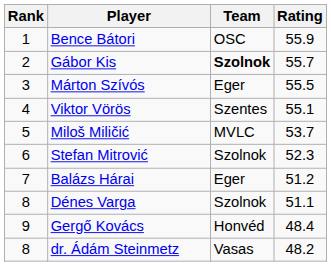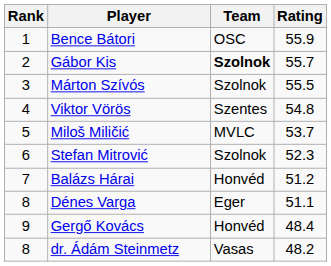 <table class="wikitable" style="text-align:center">
 <tr>
 <th>Rank</th>
 <th width="170">Player</th>
 <th>Team</th>
 <th>Rating</th>
 </tr>
 <tr>
 <td rowspan="1">1</td>
 <td align="left"> <a href='#'>Bence Bátori</a></td>
 <td align="left"> OSC</td>
 <td>55.9</td>
 </tr>
 <tr>
 <td rowspan="1">2</td>
 <td align="left"> <a href='#'>Gábor Kis</a></td>
 <td align="left"><strong> Szolnok</strong></td>
 <td>55.7</td>
 </tr>
 <tr>
 <td rowspan="1">3</td>
 <td align="left"> <a href='#'>Márton Szívós</a></td>
-<td align="left"> Eger</td>
+<td align="left"> Szolnok</td>
 <td>55.5</td>
 </tr>
 <tr>
 <td rowspan="1">4</td>
 <td align="left"> <a href='#'>Viktor Vörös</a></td>
 <td align="left"> Szentes</td>
-<td>55.1</td>
+<td>54.8</td>
 </tr>
 <tr>
 <td rowspan="1">5</td>
 <td align="left"> <a href='#'>Miloš Miličić</a></td>
 <td align="left"> MVLC</td>
 <td>53.7</td>
 </tr>
 <tr>
 <td rowspan="1">6</td>
 <td align="left"> <a href='#'>Stefan Mitrović</a></td>
 <td align="left"> Szolnok</td>
 <td>52.3</td>
 </tr>
 <tr>
 <td rowspan="1">7</td>
 <td align="left"> <a href='#'>Balázs Hárai</a></td>
-<td align="left"> Eger</td>
+<td align="left"> Honvéd</td>
 <td>51.2</td>
 </tr>
 <tr>
 <td rowspan="1">8</td>
 <td align="left"> <a href='#'>Dénes Varga</a></td>
-<td align="left"> Szolnok</td>
+<td align="left"> Eger</td>
 <td>51.1</td>
 </tr>
 <tr>
 <td rowspan="1">9</td>
 <td align="left"> <a href='#'>Gergő Kovács</a></td>
 <td align="left"> Honvéd</td>
 <td>48.4</td>
 </tr>
 <tr>
 <td rowspan="1">8</td>
 <td align="left"> <a href='#'>dr. Ádám Steinmetz</a></td>
 <td align="left"> Vasas</td>
 <td>48.2</td>
 </tr>
 </table>
